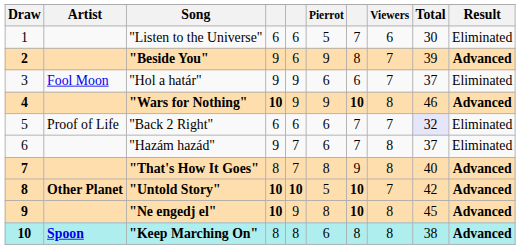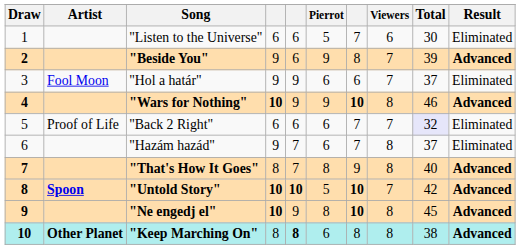 <table class="sortable wikitable" style="margin: 1em auto 1em auto; text-align:center">
 <tr>
 </tr>
 <tr>
 <th>Draw</th>
 <th>Artist</th>
 <th>Song</th>
 <th><small></small></th>
 <th><small></small></th>
 <th><small>Pierrot</small></th>
 <th><small></small></th>
 <th><small>Viewers</small></th>
 <th>Total</th>
 <th>Result</th>
 </tr>
 <tr>
 <td>1</td>
 <td align="left"></td>
 <td align="left">"Listen to the Universe"</td>
 <td>6</td>
 <td>6</td>
 <td>5</td>
 <td>7</td>
 <td>6</td>
 <td>30</td>
 <td>Eliminated</td>
 </tr>
 <tr style="background:navajowhite;">
 <td><strong>2</strong></td>
 <td align="left"><strong></strong></td>
 <td align="left"><strong>"Beside You"</strong></td>
 <td>9</td>
 <td>6</td>
 <td>9</td>
 <td>8</td>
 <td>7</td>
 <td>39</td>
 <td><strong>Advanced</strong></td>
 </tr>
 <tr>
 <td>3</td>
 <td align="left"><a href='#'>Fool Moon</a></td>
 <td align="left">"Hol a határ"</td>
 <td>9</td>
 <td>9</td>
 <td>6</td>
 <td>6</td>
 <td>7</td>
 <td>37</td>
 <td>Eliminated</td>
 </tr>
 <tr style="background:navajowhite;">
 <td><strong>4</strong></td>
 <td align="left"><strong></strong></td>
 <td align="left"><strong>"Wars for Nothing"</strong></td>
 <td><strong>10</strong></td>
 <td>9</td>
 <td>9</td>
 <td><strong>10</strong></td>
 <td>8</td>
 <td>46</td>
 <td><strong>Advanced</strong></td>
 </tr>
 <tr>
 <td>5</td>
 <td align="left">Proof of Life</td>
 <td align="left">"Back 2 Right"</td>
 <td>6</td>
 <td>6</td>
 <td>6</td>
 <td>7</td>
 <td>7</td>
 <td style="background: lavender;">32</td>
 <td>Eliminated</td>
 </tr>
 <tr>
 <td>6</td>
 <td align="left"></td>
 <td align="left">"Hazám hazád"</td>
 <td>9</td>
 <td>7</td>
 <td>6</td>
 <td>7</td>
 <td>8</td>
 <td>37</td>
 <td>Eliminated</td>
 </tr>
 <tr style="background:navajowhite;">
 <td><strong>7</strong></td>
 <td align="left"><strong></strong></td>
 <td align="left"><strong>"That's How It Goes"</strong></td>
 <td>8</td>
 <td>7</td>
 <td>8</td>
 <td>9</td>
 <td>8</td>
 <td>40</td>
 <td><strong>Advanced</strong></td>
 </tr>
 <tr style="background:navajowhite;">
 <td><strong>8</strong></td>
-<td align="left"><strong>Other Planet</strong></td>
+<td align="left"><strong><a href='#'>Spoon</a></strong></td>
 <td align="left"><strong>"Untold Story"</strong></td>
 <td><strong>10</strong></td>
 <td><strong>10</strong></td>
 <td>5</td>
 <td><strong>10</strong></td>
 <td>7</td>
 <td>42</td>
 <td><strong>Advanced</strong></td>
 </tr>
 <tr style="background:navajowhite;">
 <td><strong>9</strong></td>
 <td align="left"><strong></strong></td>
 <td align="left"><strong>"Ne engedj el"</strong></td>
 <td><strong>10</strong></td>
 <td>9</td>
 <td>8</td>
 <td><strong>10</strong></td>
 <td>8</td>
 <td>45</td>
 <td><strong>Advanced</strong></td>
 </tr>
 <tr style="background:paleturquoise;">
 <td><strong>10</strong></td>
-<td align="left"><strong><a href='#'>Spoon</a></strong></td>
+<td align="left"><strong>Other Planet</strong></td>
 <td align="left"><strong>"Keep Marching On"</strong></td>
 <td>8</td>
-<td>8</td>
+<td><strong>8</strong></td>
 <td>6</td>
 <td>8</td>
 <td>8</td>
 <td>38</td>
 <td><strong>Advanced</strong></td>
 </tr>
 </table>
